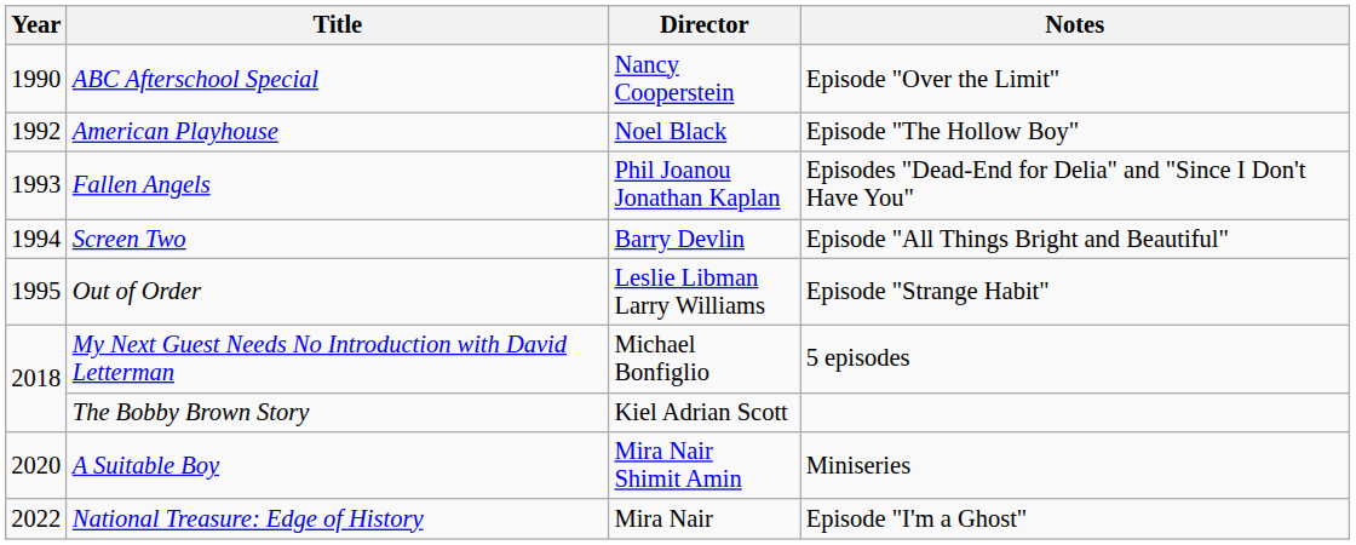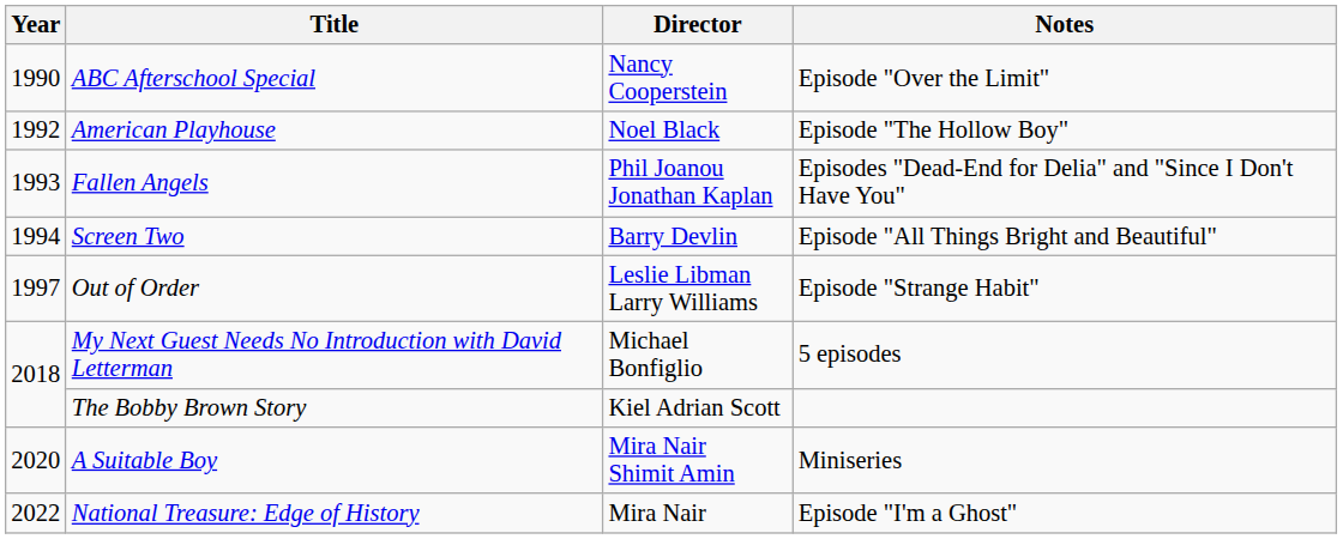 <table class="wikitable">
 <tr>
 <th>Year</th>
 <th>Title</th>
 <th>Director</th>
 <th>Notes</th>
 </tr>
 <tr>
 <td>1990</td>
 <td><em><a href='#'>ABC Afterschool Special</a></em></td>
 <td><a href='#'>Nancy Cooperstein</a></td>
 <td>Episode "Over the Limit"</td>
 </tr>
 <tr>
 <td>1992</td>
 <td><em><a href='#'>American Playhouse</a></em></td>
 <td><a href='#'>Noel Black</a></td>
 <td>Episode "The Hollow Boy"</td>
 </tr>
 <tr>
 <td>1993</td>
 <td><em><a href='#'>Fallen Angels</a></em></td>
 <td><a href='#'>Phil Joanou</a><br><a href='#'>Jonathan Kaplan</a></td>
 <td>Episodes "Dead-End for Delia" and "Since I Don't Have You"</td>
 </tr>
 <tr>
 <td>1994</td>
 <td><em><a href='#'>Screen Two</a></em></td>
 <td><a href='#'>Barry Devlin</a></td>
 <td>Episode "All Things Bright and Beautiful"</td>
 </tr>
 <tr>
-<td>1995</td>
+<td>1997</td>
 <td><em>Out of Order</em></td>
 <td><a href='#'>Leslie Libman</a><br>Larry Williams</td>
 <td>Episode "Strange Habit"</td>
 </tr>
 <tr>
 <td rowspan=2>2018</td>
 <td><em><a href='#'>My Next Guest Needs No Introduction with David Letterman</a></em></td>
 <td>Michael Bonfiglio</td>
 <td>5 episodes</td>
 </tr>
 <tr>
 <td><em>The Bobby Brown Story</em></td>
 <td>Kiel Adrian Scott</td>
 <td></td>
 </tr>
 <tr>
 <td>2020</td>
 <td><em><a href='#'>A Suitable Boy</a></em></td>
 <td><a href='#'>Mira Nair</a><br><a href='#'>Shimit Amin</a></td>
 <td>Miniseries</td>
 </tr>
 <tr>
 <td>2022</td>
 <td><em><a href='#'>National Treasure: Edge of History</a></em></td>
 <td>Mira Nair</td>
 <td>Episode "I'm a Ghost"</td>
 </tr>
 </table>
